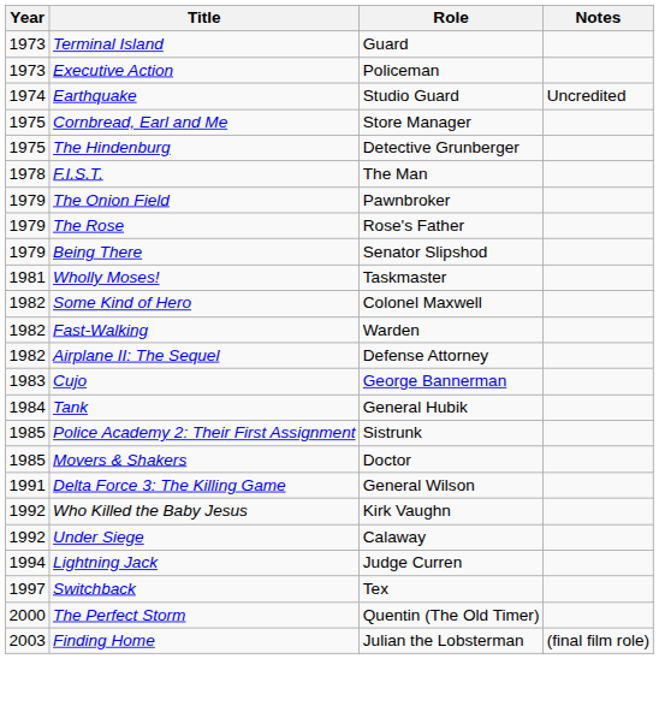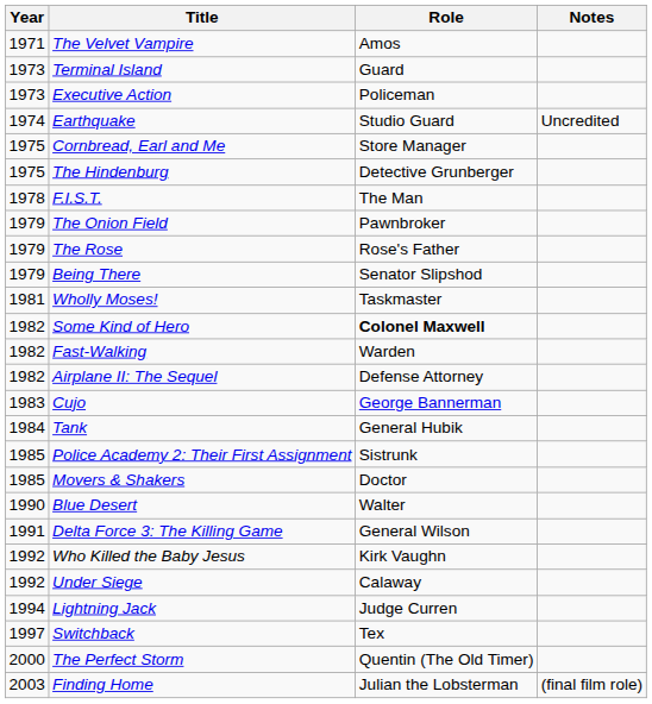 <table class="wikitable">
 <tr>
 <th>Year</th>
 <th>Title</th>
 <th>Role</th>
 <th>Notes</th>
+</tr>
+<tr>
+<td>1971</td>
+<td><em><a href='#'>The Velvet Vampire</a></em></td>
+<td>Amos</td>
+<td></td>
 </tr>
 <tr>
 <td>1973</td>
 <td><em><a href='#'>Terminal Island</a></em></td>
 <td>Guard</td>
 <td></td>
 </tr>
 <tr>
 <td>1973</td>
 <td><em><a href='#'>Executive Action</a></em></td>
 <td>Policeman</td>
 <td></td>
 </tr>
 <tr>
 <td>1974</td>
 <td><em><a href='#'>Earthquake</a></em></td>
 <td>Studio Guard</td>
 <td>Uncredited</td>
 </tr>
 <tr>
 <td>1975</td>
 <td><em><a href='#'>Cornbread, Earl and Me</a></em></td>
 <td>Store Manager</td>
 <td></td>
 </tr>
 <tr>
 <td>1975</td>
 <td><em><a href='#'>The Hindenburg</a></em></td>
 <td>Detective Grunberger</td>
 <td></td>
 </tr>
 <tr>
 <td>1978</td>
 <td><em><a href='#'>F.I.S.T.</a></em></td>
 <td>The Man</td>
 <td></td>
 </tr>
 <tr>
 <td>1979</td>
 <td><em><a href='#'>The Onion Field</a></em></td>
 <td>Pawnbroker</td>
 <td></td>
 </tr>
 <tr>
 <td>1979</td>
 <td><em><a href='#'>The Rose</a></em></td>
 <td>Rose's Father</td>
 <td></td>
 </tr>
 <tr>
 <td>1979</td>
 <td><em><a href='#'>Being There</a></em></td>
 <td>Senator Slipshod</td>
 <td></td>
 </tr>
 <tr>
 <td>1981</td>
 <td><em><a href='#'>Wholly Moses!</a></em></td>
 <td>Taskmaster</td>
 <td></td>
 </tr>
 <tr>
 <td>1982</td>
 <td><em><a href='#'>Some Kind of Hero</a></em></td>
-<td>Colonel Maxwell</td>
+<td><strong>Colonel Maxwell</strong></td>
 <td></td>
 </tr>
 <tr>
 <td>1982</td>
 <td><em><a href='#'>Fast-Walking</a></em></td>
 <td>Warden</td>
 <td></td>
 </tr>
 <tr>
 <td>1982</td>
 <td><em><a href='#'>Airplane II: The Sequel</a></em></td>
 <td>Defense Attorney</td>
 <td></td>
 </tr>
 <tr>
 <td>1983</td>
 <td><em><a href='#'>Cujo</a></em></td>
 <td><a href='#'>George Bannerman</a></td>
 <td></td>
 </tr>
 <tr>
 <td>1984</td>
 <td><em><a href='#'>Tank</a></em></td>
 <td>General Hubik</td>
 <td></td>
 </tr>
 <tr>
 <td>1985</td>
 <td><em><a href='#'>Police Academy 2: Their First Assignment</a></em></td>
 <td>Sistrunk</td>
 <td></td>
 </tr>
 <tr>
 <td>1985</td>
 <td><em><a href='#'>Movers & Shakers</a></em></td>
 <td>Doctor</td>
+<td></td>
+</tr>
+<tr>
+<td>1990</td>
+<td><em><a href='#'>Blue Desert</a></em></td>
+<td>Walter</td>
 <td></td>
 </tr>
 <tr>
 <td>1991</td>
 <td><em><a href='#'>Delta Force 3: The Killing Game</a></em></td>
 <td>General Wilson</td>
 <td></td>
 </tr>
 <tr>
 <td>1992</td>
 <td><em>Who Killed the Baby Jesus</em></td>
 <td>Kirk Vaughn</td>
 <td></td>
 </tr>
 <tr>
 <td>1992</td>
 <td><em><a href='#'>Under Siege</a></em></td>
 <td>Calaway</td>
 <td></td>
 </tr>
 <tr>
 <td>1994</td>
 <td><em><a href='#'>Lightning Jack</a></em></td>
 <td>Judge Curren</td>
 <td></td>
 </tr>
 <tr>
 <td>1997</td>
 <td><em><a href='#'>Switchback</a></em></td>
 <td>Tex</td>
 <td></td>
 </tr>
 <tr>
 <td>2000</td>
 <td><em><a href='#'>The Perfect Storm</a></em></td>
 <td>Quentin (The Old Timer)</td>
 <td></td>
 </tr>
 <tr>
 <td>2003</td>
 <td><em><a href='#'>Finding Home</a></em></td>
 <td>Julian the Lobsterman</td>
 <td>(final film role)</td>
 </tr>
 </table>
